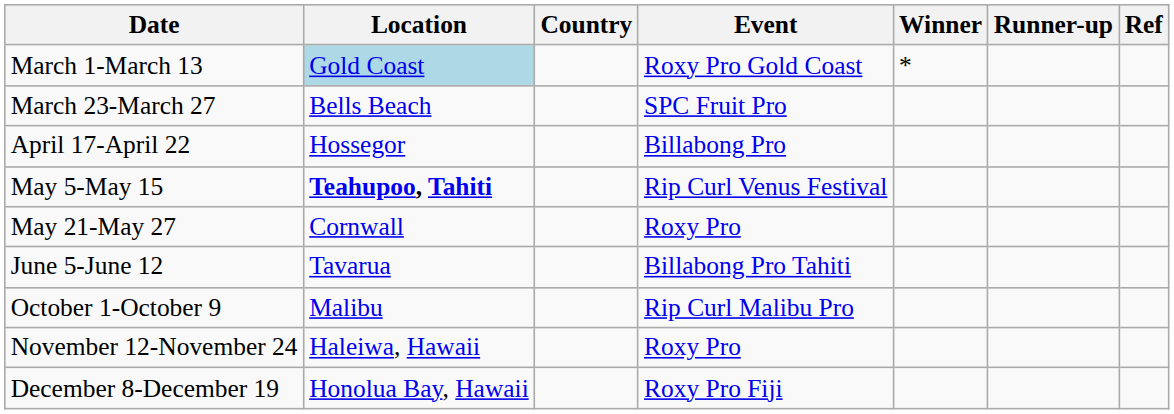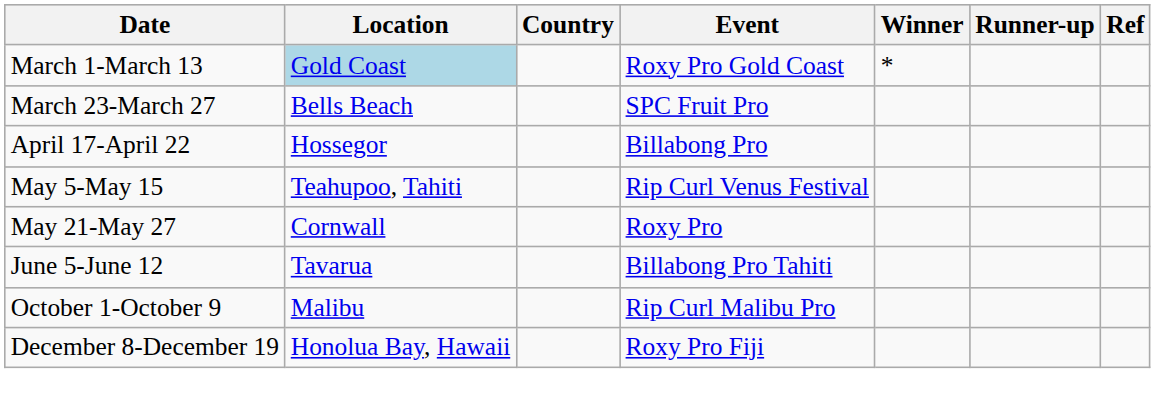 <table class="wikitable">
 <tr>
 <th>Date</th>
 <th>Location</th>
 <th>Country</th>
 <th>Event</th>
 <th>Winner</th>
 <th>Runner-up</th>
 <th>Ref</th>
 </tr>
 <tr>
 <td>March 1-March 13</td>
 <td style="background: lightblue;"><a href='#'>Gold Coast</a></td>
 <td></td>
 <td><a href='#'>Roxy Pro Gold Coast</a></td>
 <td>*</td>
 <td></td>
 <td></td>
 </tr>
 <tr>
 <td>March 23-March 27</td>
 <td><a href='#'>Bells Beach</a></td>
 <td></td>
 <td><a href='#'>SPC Fruit Pro</a></td>
 <td></td>
 <td></td>
 <td></td>
 </tr>
 <tr>
 <td>April 17-April 22</td>
 <td><a href='#'>Hossegor</a></td>
 <td></td>
 <td><a href='#'>Billabong Pro</a></td>
 <td></td>
 <td></td>
 <td></td>
 </tr>
 <tr>
 <td>May 5-May 15</td>
-<td><strong><a href='#'>Teahupoo</a>, <a href='#'>Tahiti</a></strong></td>
+<td><a href='#'>Teahupoo</a>, <a href='#'>Tahiti</a></td>
 <td></td>
 <td><a href='#'>Rip Curl Venus Festival</a></td>
 <td></td>
 <td></td>
 <td></td>
 </tr>
 <tr>
 <td>May 21-May 27</td>
 <td><a href='#'>Cornwall</a></td>
 <td></td>
 <td><a href='#'>Roxy Pro</a></td>
 <td></td>
 <td></td>
 <td></td>
 </tr>
 <tr>
 <td>June 5-June 12</td>
 <td><a href='#'>Tavarua</a></td>
 <td></td>
 <td><a href='#'>Billabong Pro Tahiti</a></td>
 <td></td>
 <td></td>
 <td></td>
 </tr>
 <tr>
 <td>October 1-October 9</td>
 <td><a href='#'>Malibu</a></td>
 <td></td>
 <td><a href='#'>Rip Curl Malibu Pro</a></td>
 <td></td>
 <td></td>
 <td></td>
 </tr>
 <tr>
-<td>November 12-November 24</td>
-<td><a href='#'>Haleiwa</a>, <a href='#'>Hawaii</a></td>
-<td></td>
-<td><a href='#'>Roxy Pro</a></td>
-<td></td>
-<td></td>
-<td></td>
-</tr>
-<tr>
 <td>December 8-December 19</td>
 <td><a href='#'>Honolua Bay</a>, <a href='#'>Hawaii</a></td>
 <td></td>
 <td><a href='#'>Roxy Pro Fiji</a></td>
 <td></td>
 <td></td>
 <td></td>
 </tr>
 </table>
